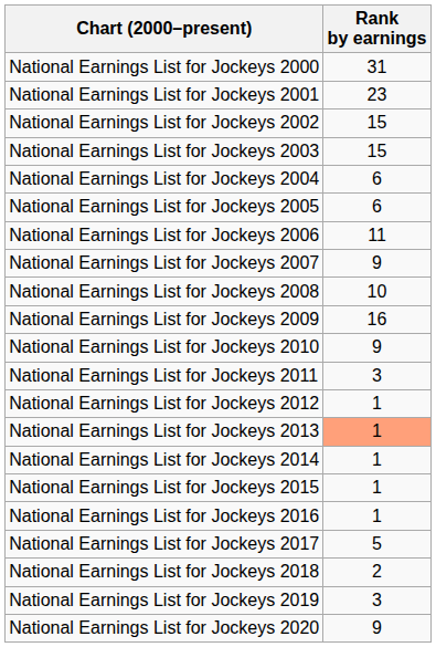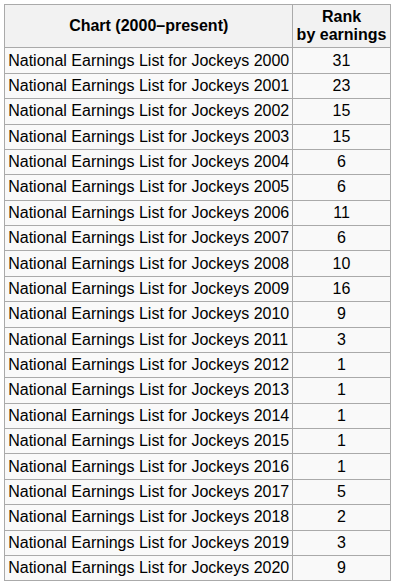 <table class="wikitable sortable">
 <tr>
 <th>Chart (2000–present)</th>
 <th>Rank<br>by earnings</th>
 </tr>
 <tr>
 <td>National Earnings List for Jockeys 2000</td>
 <td style="text-align:center;">31</td>
 </tr>
 <tr>
 <td>National Earnings List for Jockeys 2001</td>
 <td style="text-align:center;">23</td>
 </tr>
 <tr>
 <td>National Earnings List for Jockeys 2002</td>
 <td style="text-align:center;">15</td>
 </tr>
 <tr>
 <td>National Earnings List for Jockeys 2003</td>
 <td style="text-align:center;">15</td>
 </tr>
 <tr>
 <td>National Earnings List for Jockeys 2004</td>
 <td style="text-align:center;">6</td>
 </tr>
 <tr>
 <td>National Earnings List for Jockeys 2005</td>
 <td style="text-align:center;">6</td>
 </tr>
 <tr>
 <td>National Earnings List for Jockeys 2006</td>
 <td style="text-align:center;">11</td>
 </tr>
 <tr>
 <td>National Earnings List for Jockeys 2007</td>
-<td style="text-align:center;">9</td>
+<td style="text-align:center;">6</td>
 </tr>
 <tr>
 <td>National Earnings List for Jockeys 2008</td>
 <td style="text-align:center;">10</td>
 </tr>
 <tr>
 <td>National Earnings List for Jockeys 2009</td>
 <td style="text-align:center;">16</td>
 </tr>
 <tr>
 <td>National Earnings List for Jockeys 2010</td>
 <td style="text-align:center;">9</td>
 </tr>
 <tr>
 <td>National Earnings List for Jockeys 2011</td>
 <td style="text-align:center;">3</td>
 </tr>
 <tr>
 <td>National Earnings List for Jockeys 2012</td>
 <td style="text-align:center;">1</td>
 </tr>
 <tr>
 <td>National Earnings List for Jockeys 2013</td>
-<td style="background: lightsalmon; text-align:center;">1</td>
+<td style="text-align:center;">1</td>
 </tr>
 <tr>
 <td>National Earnings List for Jockeys 2014</td>
 <td style="text-align:center;">1</td>
 </tr>
 <tr>
 <td>National Earnings List for Jockeys 2015</td>
 <td style="text-align:center;">1</td>
 </tr>
 <tr>
 <td>National Earnings List for Jockeys 2016</td>
 <td style="text-align:center;">1</td>
 </tr>
 <tr>
 <td>National Earnings List for Jockeys 2017</td>
 <td style="text-align:center;">5</td>
 </tr>
 <tr>
 <td>National Earnings List for Jockeys 2018</td>
 <td style="text-align:center;">2</td>
 </tr>
 <tr>
 <td>National Earnings List for Jockeys 2019</td>
 <td style="text-align:center;">3</td>
 </tr>
 <tr>
 <td>National Earnings List for Jockeys 2020</td>
 <td style="text-align:center;">9</td>
 </tr>
 </table>
